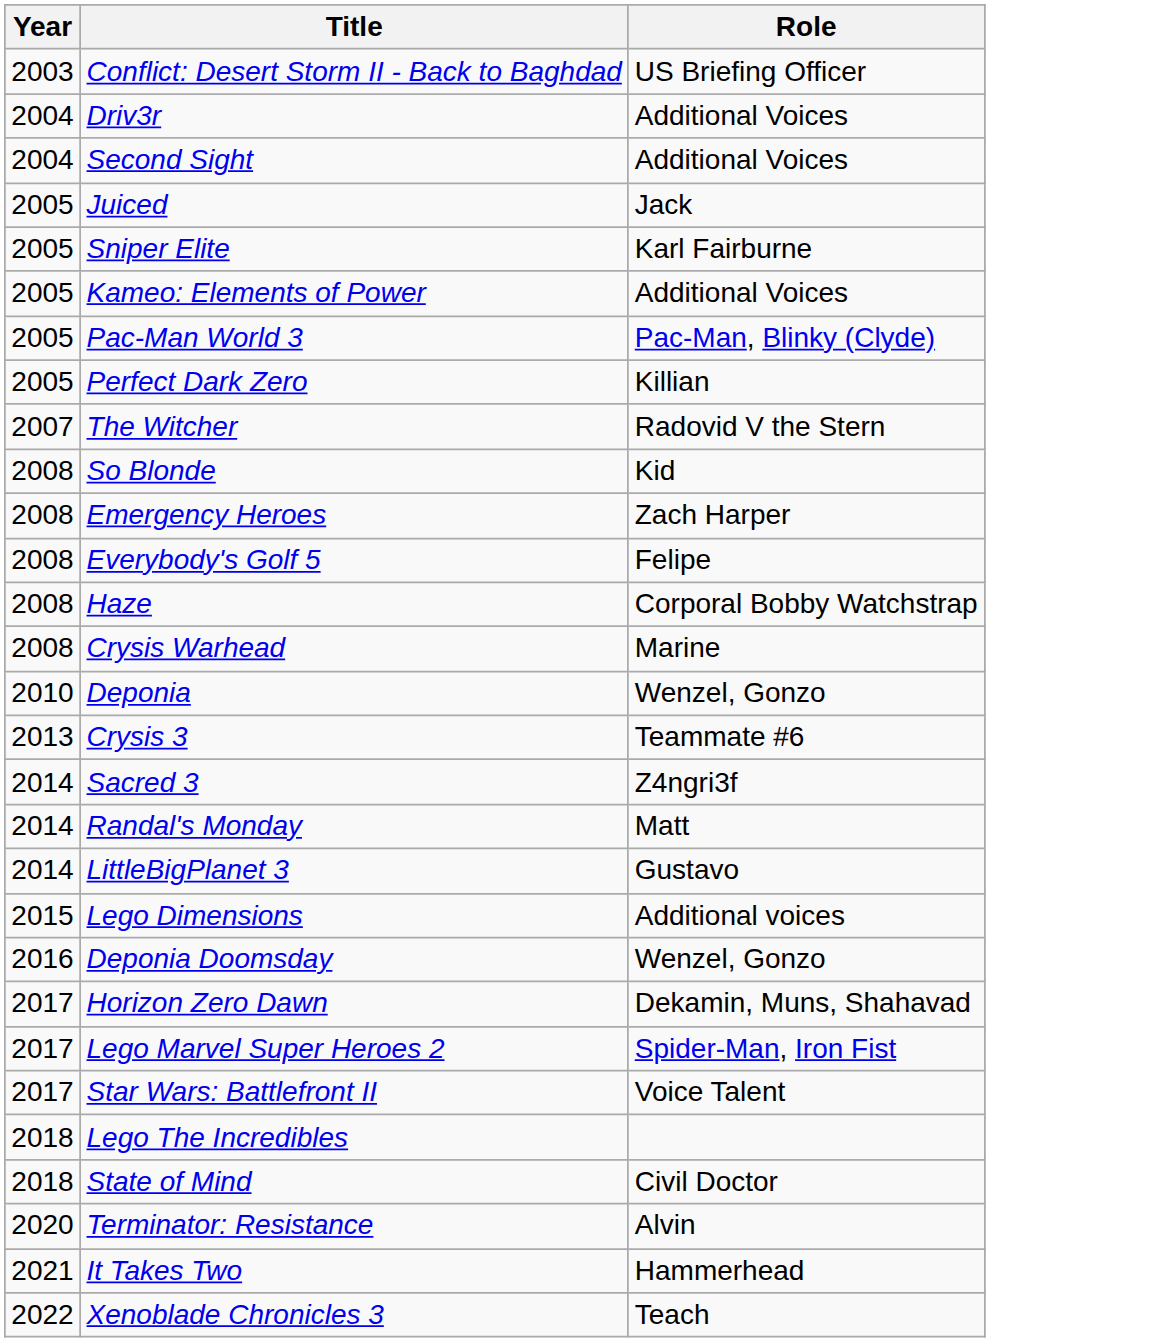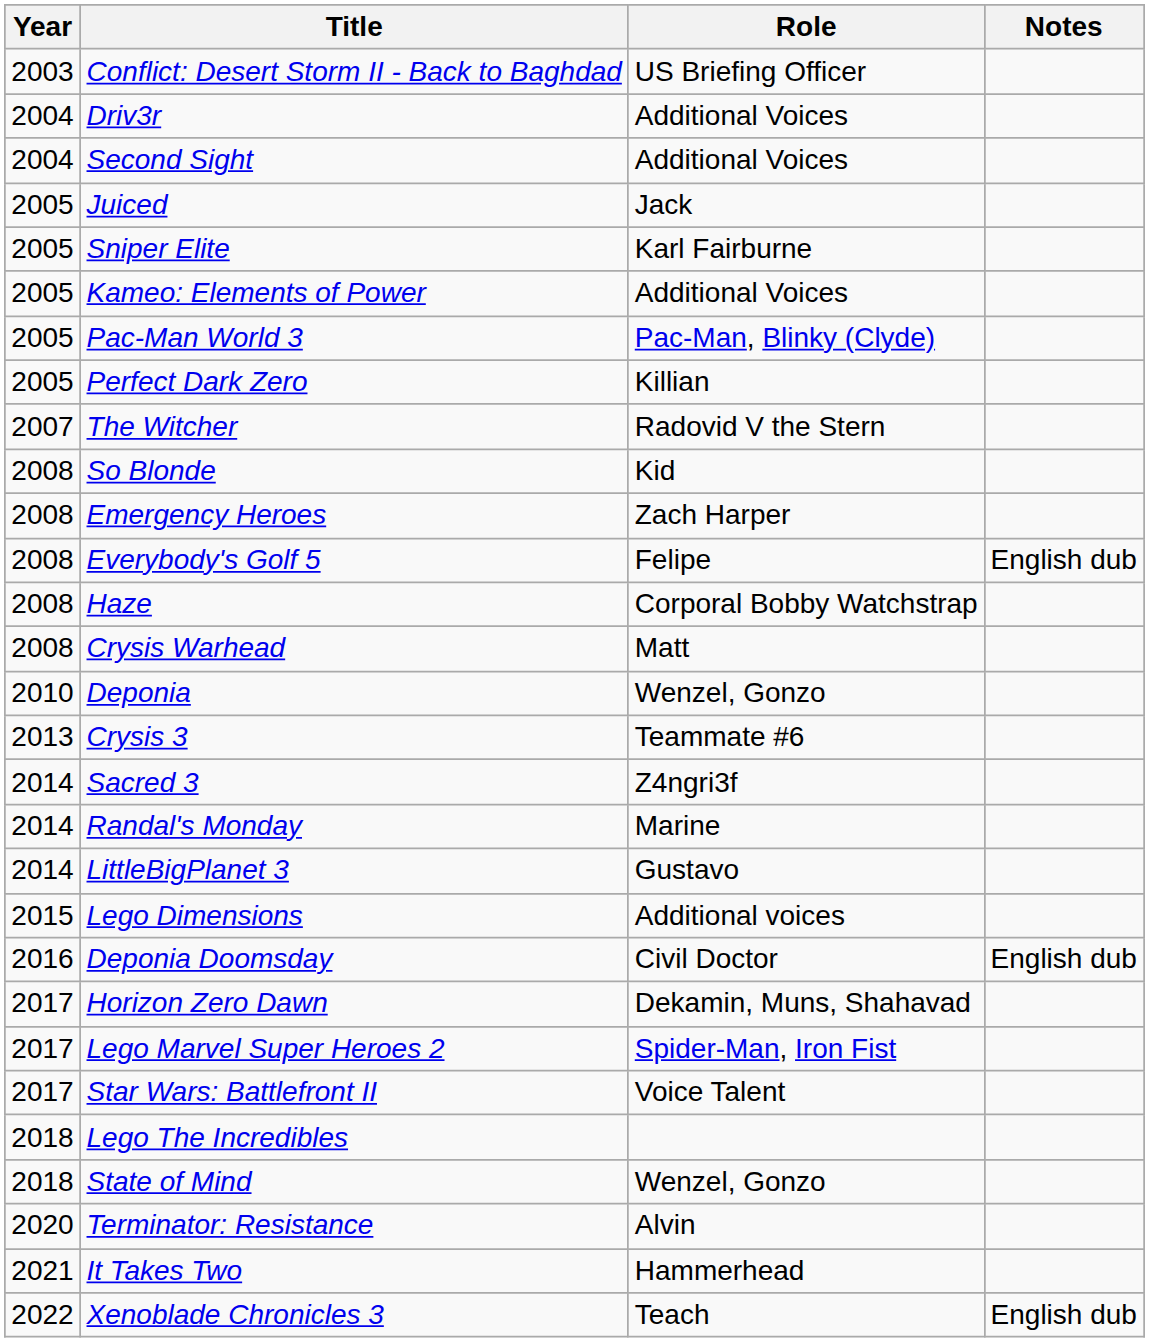 <table class="wikitable sortable">
 <tr>
 <th>Year</th>
 <th>Title</th>
 <th>Role</th>
+<th class="unsortable">Notes</th>
 </tr>
 <tr>
 <td>2003</td>
 <td><em><a href='#'>Conflict: Desert Storm II - Back to Baghdad</a></em></td>
 <td>US Briefing Officer</td>
+<td></td>
 </tr>
 <tr>
 <td>2004</td>
 <td><em><a href='#'>Driv3r</a></em></td>
 <td>Additional Voices</td>
+<td></td>
 </tr>
 <tr>
 <td>2004</td>
 <td><em><a href='#'>Second Sight</a></em></td>
 <td>Additional Voices</td>
+<td></td>
 </tr>
 <tr>
 <td>2005</td>
 <td><em><a href='#'>Juiced</a></em></td>
 <td>Jack</td>
+<td></td>
 </tr>
 <tr>
 <td>2005</td>
 <td><em><a href='#'>Sniper Elite</a></em></td>
 <td>Karl Fairburne</td>
+<td></td>
 </tr>
 <tr>
 <td>2005</td>
 <td><em><a href='#'>Kameo: Elements of Power</a></em></td>
 <td>Additional Voices</td>
+<td></td>
 </tr>
 <tr>
 <td>2005</td>
 <td><em><a href='#'>Pac-Man World 3</a></em></td>
 <td><a href='#'>Pac-Man</a>, <a href='#'>Blinky (Clyde)</a></td>
+<td></td>
 </tr>
 <tr>
 <td>2005</td>
 <td><em><a href='#'>Perfect Dark Zero</a></em></td>
 <td>Killian</td>
+<td></td>
 </tr>
 <tr>
 <td>2007</td>
 <td><em><a href='#'>The Witcher</a></em></td>
 <td>Radovid V the Stern</td>
+<td></td>
 </tr>
 <tr>
 <td>2008</td>
 <td><em><a href='#'>So Blonde</a></em></td>
 <td>Kid</td>
+<td></td>
 </tr>
 <tr>
 <td>2008</td>
 <td><em><a href='#'>Emergency Heroes</a></em></td>
 <td>Zach Harper</td>
+<td></td>
 </tr>
 <tr>
 <td>2008</td>
 <td><em><a href='#'>Everybody's Golf 5</a></em></td>
 <td>Felipe</td>
+<td>English dub</td>
 </tr>
 <tr>
 <td>2008</td>
 <td><em><a href='#'>Haze</a></em></td>
 <td>Corporal Bobby Watchstrap</td>
+<td></td>
 </tr>
 <tr>
 <td>2008</td>
 <td><em><a href='#'>Crysis Warhead</a></em></td>
-<td>Marine</td>
+<td>Matt</td>
+<td></td>
 </tr>
 <tr>
 <td>2010</td>
 <td><em><a href='#'>Deponia</a></em></td>
 <td>Wenzel, Gonzo</td>
+<td></td>
 </tr>
 <tr>
 <td>2013</td>
 <td><em><a href='#'>Crysis 3</a></em></td>
 <td>Teammate #6</td>
+<td></td>
 </tr>
 <tr>
 <td>2014</td>
 <td><em><a href='#'>Sacred 3</a></em></td>
 <td>Z4ngri3f</td>
+<td></td>
 </tr>
 <tr>
 <td>2014</td>
 <td><em><a href='#'>Randal's Monday</a></em></td>
-<td>Matt</td>
+<td>Marine</td>
+<td></td>
 </tr>
 <tr>
 <td>2014</td>
 <td><em><a href='#'>LittleBigPlanet 3</a></em></td>
 <td>Gustavo</td>
+<td></td>
 </tr>
 <tr>
 <td>2015</td>
 <td><em><a href='#'>Lego Dimensions</a></em></td>
 <td>Additional voices</td>
+<td></td>
 </tr>
 <tr>
 <td>2016</td>
 <td><em><a href='#'>Deponia Doomsday</a></em></td>
-<td>Wenzel, Gonzo</td>
+<td>Civil Doctor</td>
+<td>English dub</td>
 </tr>
 <tr>
 <td>2017</td>
 <td><em><a href='#'>Horizon Zero Dawn</a></em></td>
 <td>Dekamin, Muns, Shahavad</td>
+<td></td>
 </tr>
 <tr>
 <td>2017</td>
 <td><em><a href='#'>Lego Marvel Super Heroes 2</a></em></td>
 <td><a href='#'>Spider-Man</a>, <a href='#'>Iron Fist</a></td>
+<td></td>
 </tr>
 <tr>
 <td>2017</td>
 <td><em><a href='#'>Star Wars: Battlefront II</a></em></td>
 <td>Voice Talent</td>
+<td></td>
 </tr>
 <tr>
 <td>2018</td>
 <td><em><a href='#'>Lego The Incredibles</a></em></td>
 <td></td>
+<td></td>
 </tr>
 <tr>
 <td>2018</td>
 <td><em><a href='#'>State of Mind</a></em></td>
-<td>Civil Doctor</td>
+<td>Wenzel, Gonzo</td>
+<td></td>
 </tr>
 <tr>
 <td>2020</td>
 <td><em><a href='#'>Terminator: Resistance</a></em></td>
 <td>Alvin</td>
+<td></td>
 </tr>
 <tr>
 <td>2021</td>
 <td><em><a href='#'>It Takes Two</a></em></td>
 <td>Hammerhead</td>
+<td></td>
 </tr>
 <tr>
 <td>2022</td>
 <td><em><a href='#'>Xenoblade Chronicles 3</a></em></td>
 <td>Teach</td>
+<td>English dub</td>
 </tr>
 </table>
